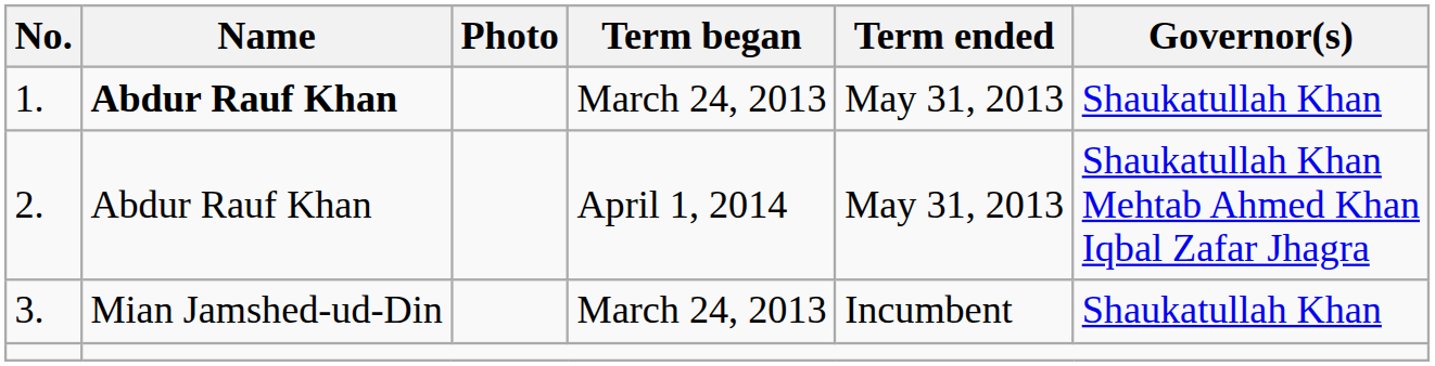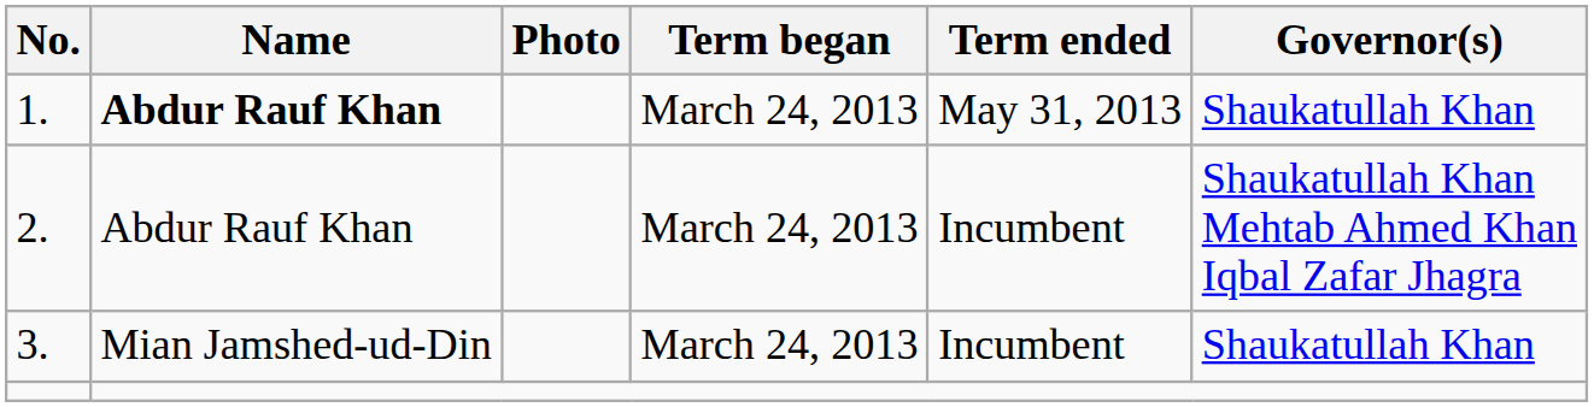 <table class="wikitable">
 <tr>
 <th>No.</th>
 <th>Name</th>
 <th>Photo</th>
 <th>Term began</th>
 <th>Term ended</th>
 <th>Governor(s)</th>
 </tr>
 <tr>
 <td>1.</td>
 <td><strong>Abdur Rauf Khan</strong></td>
 <td></td>
 <td>March 24, 2013</td>
 <td>May 31, 2013</td>
 <td><a href='#'>Shaukatullah Khan</a></td>
 </tr>
 <tr>
 <td>2.</td>
 <td>Abdur Rauf Khan</td>
 <td></td>
-<td>April 1, 2014</td>
-<td>May 31, 2013</td>
+<td>March 24, 2013</td>
+<td>Incumbent</td>
 <td><a href='#'>Shaukatullah Khan</a><br><a href='#'>Mehtab Ahmed Khan</a><br><a href='#'>Iqbal Zafar Jhagra</a></td>
 </tr>
 <tr>
 <td>3.</td>
 <td>Mian Jamshed-ud-Din</td>
 <td></td>
 <td>March 24, 2013</td>
 <td>Incumbent</td>
 <td><a href='#'>Shaukatullah Khan</a></td>
 </tr>
 <tr>
 <td></td>
 </tr>
 </table>
